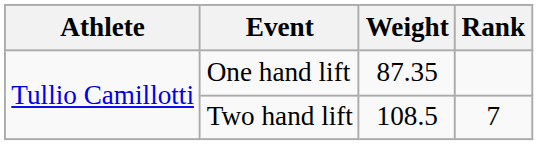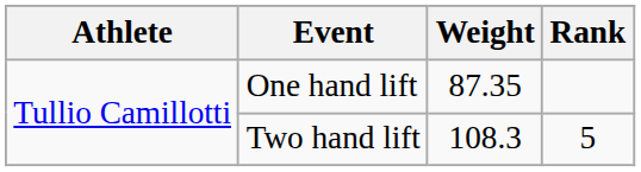 <table class="wikitable" style="font-size:90%">
 <tr>
 <th>Athlete</th>
 <th>Event</th>
 <th>Weight</th>
 <th>Rank</th>
 </tr>
 <tr>
 <td rowspan=2><a href='#'>Tullio Camillotti</a></td>
 <td>One hand lift</td>
 <td align="center">87.35</td>
 <td align="center"></td>
 </tr>
 <tr>
 <td>Two hand lift</td>
-<td align="center">108.5</td>
-<td align="center">7</td>
+<td align="center">108.3</td>
+<td align="center">5</td>
 </tr>
 </table>
